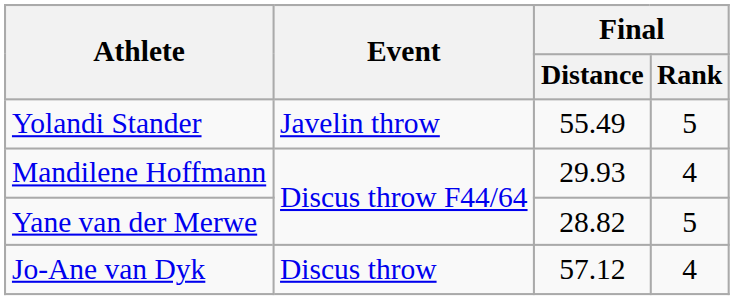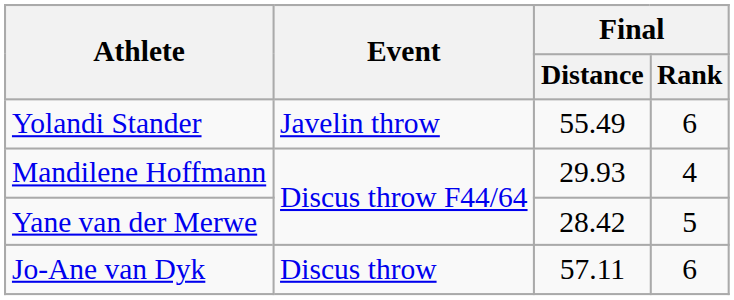 <table class="wikitable" style="font-size:90%; text-align:center">
 <tr>
 <th rowspan=2>Athlete</th>
 <th rowspan=2>Event</th>
 <th colspan=2>Final</th>
 </tr>
 <tr style="font-size:95%">
 <th>Distance</th>
 <th>Rank</th>
 </tr>
 <tr>
 <td align=left><a href='#'>Yolandi Stander</a></td>
 <td align=left><a href='#'>Javelin throw</a></td>
 <td>55.49</td>
-<td>5</td>
+<td>6</td>
 </tr>
 <tr>
 <td align=left><a href='#'>Mandilene Hoffmann</a></td>
 <td align=left rowspan=2><a href='#'>Discus throw F44/64</a></td>
 <td>29.93</td>
 <td>4</td>
 </tr>
 <tr>
 <td align=left><a href='#'>Yane van der Merwe</a></td>
-<td>28.82</td>
+<td>28.42</td>
 <td>5</td>
 </tr>
 <tr>
 <td align=left><a href='#'>Jo-Ane van Dyk</a></td>
 <td align=left><a href='#'>Discus throw</a></td>
-<td>57.12</td>
-<td>4</td>
+<td>57.11</td>
+<td>6</td>
 </tr>
 </table>
